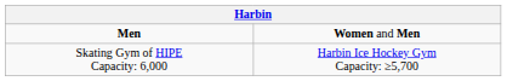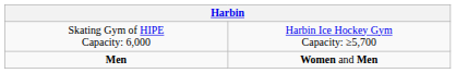 <table class="wikitable" style="text-align:center;" width=660px>
 <tr>
 <th width=440px colspan="2"><a href='#'>Harbin</a></th>
 </tr>
 <tr>
+<td>Skating Gym of <a href='#'>HIPE</a><br>Capacity: 6,000</td>
+<td><a href='#'>Harbin Ice Hockey Gym</a><br>Capacity: ≥5,700</td>
+</tr>
+<tr>
 <td width=220px><strong>Men</strong></td>
 <td width=220px><strong>Women</strong> and <strong>Men</strong></td>
 </tr>
-<tr>
-<td>Skating Gym of <a href='#'>HIPE</a><br>Capacity: 6,000</td>
-<td><a href='#'>Harbin Ice Hockey Gym</a><br>Capacity: ≥5,700</td>
-</tr>
 </table>
